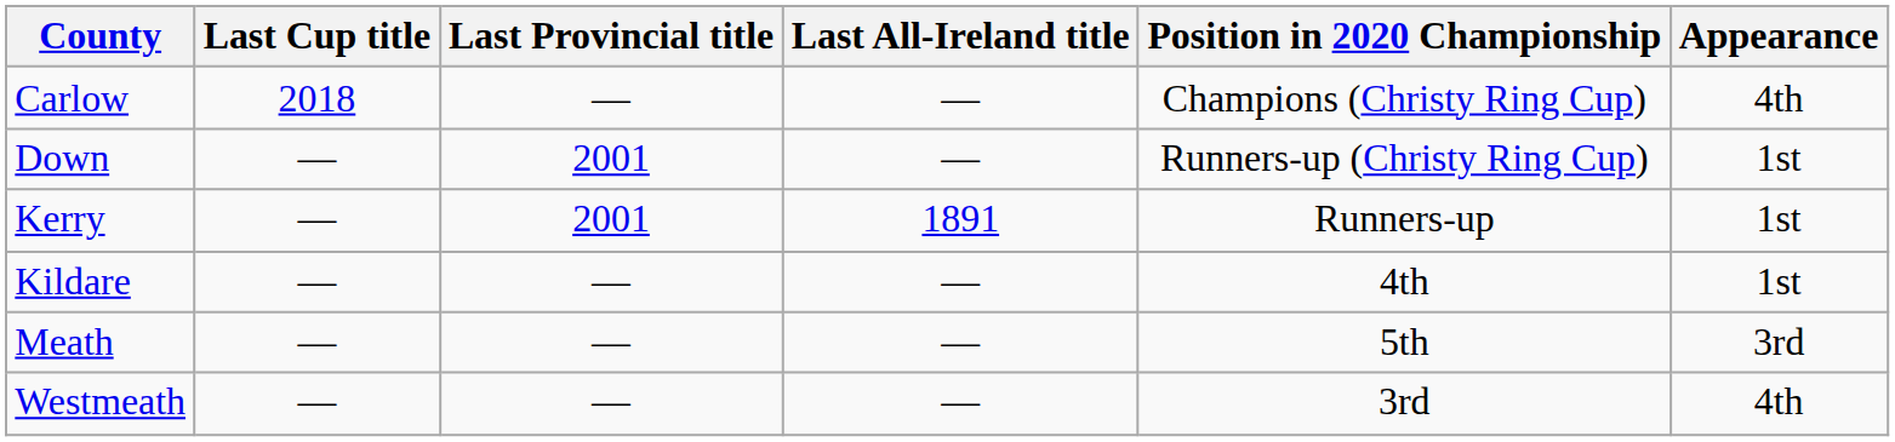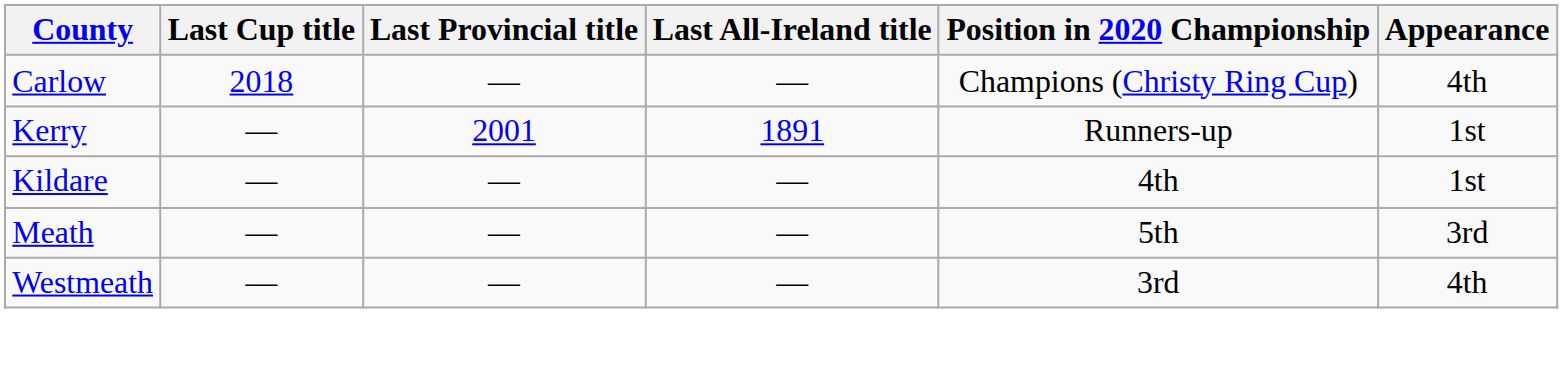 <table class="wikitable sortable" style="text-align:center">
 <tr>
 <th><a href='#'>County</a></th>
 <th>Last Cup title</th>
 <th>Last Provincial title</th>
 <th>Last All-Ireland title</th>
 <th>Position in <a href='#'>2020</a> Championship</th>
 <th>Appearance</th>
 </tr>
 <tr>
 <td style="text-align:left"> <a href='#'>Carlow</a></td>
 <td><a href='#'>2018</a></td>
 <td>—</td>
 <td>—</td>
 <td>Champions (<a href='#'>Christy Ring Cup</a>)</td>
 <td>4th</td>
-</tr>
-<tr>
-<td style="text-align:left"> <a href='#'>Down</a></td>
-<td>—</td>
-<td><a href='#'>2001</a></td>
-<td>—</td>
-<td>Runners-up (<a href='#'>Christy Ring Cup</a>)</td>
-<td>1st</td>
 </tr>
 <tr>
 <td style="text-align:left"> <a href='#'>Kerry</a></td>
 <td>—</td>
 <td><a href='#'>2001</a></td>
 <td><a href='#'>1891</a></td>
 <td>Runners-up</td>
 <td>1st</td>
 </tr>
 <tr>
 <td style="text-align:left"> <a href='#'>Kildare</a></td>
 <td>—</td>
 <td>—</td>
 <td>—</td>
 <td>4th</td>
 <td>1st</td>
 </tr>
 <tr>
 <td style="text-align:left"> <a href='#'>Meath</a></td>
 <td>—</td>
 <td>—</td>
 <td>—</td>
 <td>5th</td>
 <td>3rd</td>
 </tr>
 <tr>
 <td style="text-align:left"> <a href='#'>Westmeath</a></td>
 <td>—</td>
 <td>—</td>
 <td>—</td>
 <td>3rd</td>
 <td>4th</td>
 </tr>
 </table>
